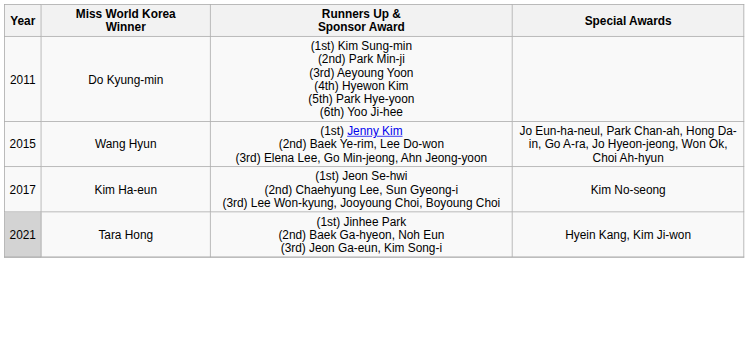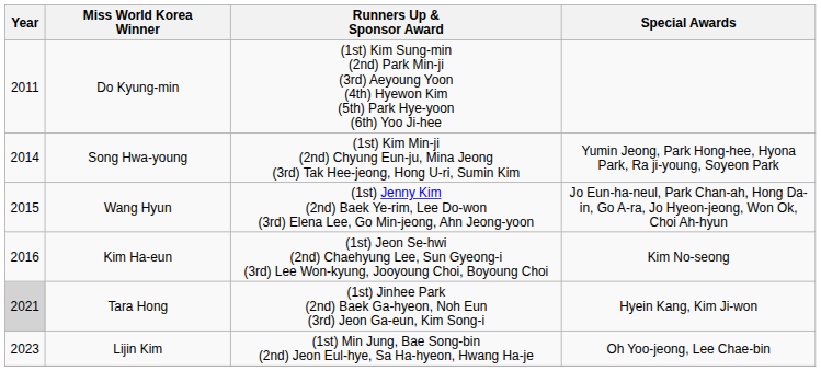 <table class="wikitable sortable" style="font-size: 95%; text-align:center">
 <tr>
 <th width="40">Year</th>
 <th width="210">Miss World Korea<br>Winner</th>
 <th width="380">Runners Up & <br>Sponsor Award</th>
 <th width="290">Special Awards</th>
 </tr>
 <tr>
 <td>2011</td>
 <td>Do Kyung-min</td>
 <td>(1st) Kim Sung-min <br>(2nd) Park Min-ji <br>(3rd) Aeyoung Yoon <br>(4th) Hyewon Kim <br>(5th) Park Hye-yoon <br>(6th) Yoo Ji-hee</td>
 <td></td>
 </tr>
 <tr>
+<td>2014</td>
+<td>Song Hwa-young</td>
+<td>(1st) Kim Min-ji <br>(2nd) Chyung Eun-ju, Mina Jeong <br>(3rd) Tak Hee-jeong, Hong U-ri, Sumin Kim</td>
+<td>Yumin Jeong, Park Hong-hee, Hyona Park, Ra ji-young, Soyeon Park</td>
+</tr>
+<tr>
 <td>2015</td>
 <td>Wang Hyun</td>
 <td>(1st) <a href='#'>Jenny Kim</a> <br>(2nd) Baek Ye-rim, Lee Do-won <br>(3rd) Elena Lee, Go Min-jeong, Ahn Jeong-yoon</td>
 <td>Jo Eun-ha-neul, Park Chan-ah, Hong Da-in, Go A-ra, Jo Hyeon-jeong, Won Ok, Choi Ah-hyun</td>
 </tr>
 <tr>
-<td>2017</td>
+<td>2016</td>
 <td>Kim Ha-eun</td>
 <td>(1st) Jeon Se-hwi <br>(2nd) Chaehyung Lee, Sun Gyeong-i<br>(3rd) Lee Won-kyung, Jooyoung Choi, Boyoung Choi</td>
 <td>Kim No-seong</td>
 </tr>
 <tr>
 <td style="background: lightgrey;">2021</td>
 <td>Tara Hong</td>
 <td>(1st) Jinhee Park <br>(2nd) Baek Ga-hyeon, Noh Eun <br>(3rd) Jeon Ga-eun, Kim Song-i</td>
 <td>Hyein Kang, Kim Ji-won</td>
 </tr>
 <tr>
+<td>2023</td>
+<td>Lijin Kim</td>
+<td>(1st) Min Jung, Bae Song-bin <br>(2nd) Jeon Eul-hye, Sa Ha-hyeon, Hwang Ha-je</td>
+<td>Oh Yoo-jeong, Lee Chae-bin</td>
+</tr>
+<tr>
 </tr>
 </table>
